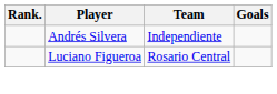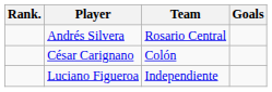 <table class="wikitable">
 <tr>
 <th>Rank.</th>
 <th>Player</th>
 <th>Team</th>
 <th>Goals</th>
 </tr>
 <tr>
 <td></td>
 <td> <a href='#'>Andrés Silvera</a></td>
-<td><a href='#'>Independiente</a></td>
+<td><a href='#'>Rosario Central</a></td>
+<td></td>
+</tr>
+<tr>
+<td></td>
+<td> <a href='#'>César Carignano</a></td>
+<td><a href='#'>Colón</a></td>
 <td></td>
 </tr>
 <tr>
 <td></td>
 <td> <a href='#'>Luciano Figueroa</a></td>
-<td><a href='#'>Rosario Central</a></td>
+<td><a href='#'>Independiente</a></td>
 <td></td>
 </tr>
 </table>
